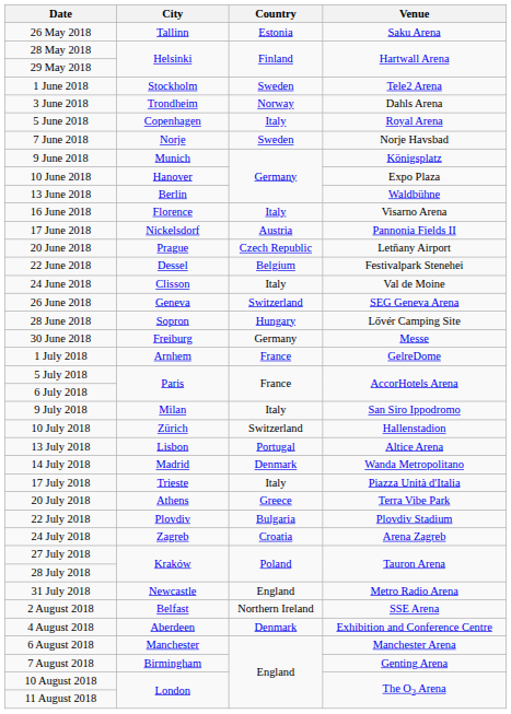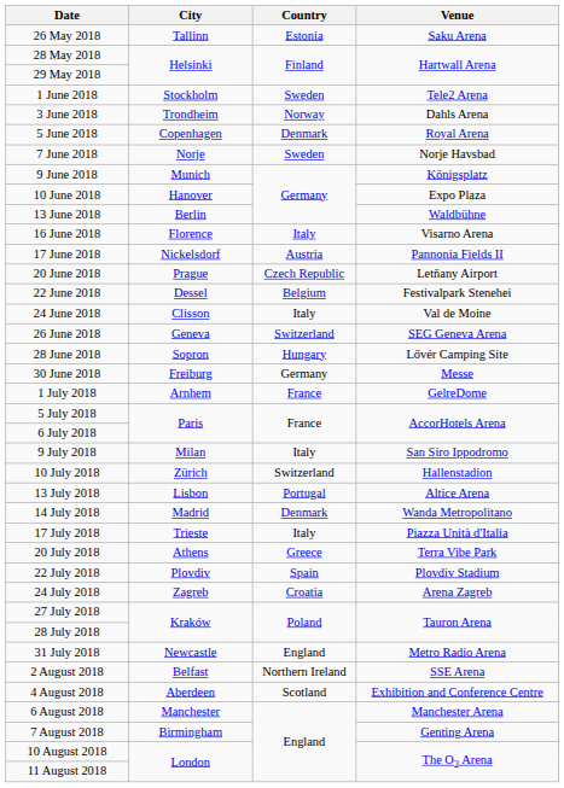 <table class="wikitable plainrowheaders" style="text-align:center;">
 <tr>
 <th width="150">Date</th>
 <th width="150">City</th>
 <th width="125">Country</th>
 <th width="250">Venue</th>
 </tr>
 <tr>
 <td>26 May 2018</td>
 <td><a href='#'>Tallinn</a></td>
 <td><a href='#'>Estonia</a></td>
 <td><a href='#'>Saku Arena</a></td>
 </tr>
 <tr>
 <td>28 May 2018</td>
 <td rowspan="2"><a href='#'>Helsinki</a></td>
 <td rowspan="2"><a href='#'>Finland</a></td>
 <td rowspan="2"><a href='#'>Hartwall Arena</a></td>
 </tr>
 <tr>
 <td>29 May 2018</td>
 </tr>
 <tr>
 <td>1 June 2018</td>
 <td><a href='#'>Stockholm</a></td>
 <td><a href='#'>Sweden</a></td>
 <td><a href='#'>Tele2 Arena</a></td>
 </tr>
 <tr>
 <td>3 June 2018</td>
 <td><a href='#'>Trondheim</a></td>
 <td><a href='#'>Norway</a></td>
 <td>Dahls Arena</td>
 </tr>
 <tr>
 <td>5 June 2018</td>
 <td><a href='#'>Copenhagen</a></td>
-<td><a href='#'>Italy</a></td>
+<td><a href='#'>Denmark</a></td>
 <td><a href='#'>Royal Arena</a></td>
 </tr>
 <tr>
 <td>7 June 2018</td>
 <td><a href='#'>Norje</a></td>
 <td><a href='#'>Sweden</a></td>
 <td>Norje Havsbad</td>
 </tr>
 <tr>
 <td>9 June 2018</td>
 <td><a href='#'>Munich</a></td>
 <td rowspan="3"><a href='#'>Germany</a></td>
 <td><a href='#'>Königsplatz</a></td>
 </tr>
 <tr>
 <td>10 June 2018</td>
 <td><a href='#'>Hanover</a></td>
 <td>Expo Plaza</td>
 </tr>
 <tr>
 <td>13 June 2018</td>
 <td><a href='#'>Berlin</a></td>
 <td><a href='#'>Waldbühne</a></td>
 </tr>
 <tr>
 <td>16 June 2018</td>
 <td><a href='#'>Florence</a></td>
 <td><a href='#'>Italy</a></td>
 <td>Visarno Arena</td>
 </tr>
 <tr>
 <td>17 June 2018</td>
 <td><a href='#'>Nickelsdorf</a></td>
 <td><a href='#'>Austria</a></td>
 <td><a href='#'>Pannonia Fields II</a></td>
 </tr>
 <tr>
 <td>20 June 2018</td>
 <td><a href='#'>Prague</a></td>
 <td><a href='#'>Czech Republic</a></td>
 <td>Letňany Airport</td>
 </tr>
 <tr>
 <td>22 June 2018</td>
 <td><a href='#'>Dessel</a></td>
 <td><a href='#'>Belgium</a></td>
 <td>Festivalpark Stenehei</td>
 </tr>
 <tr>
 <td>24 June 2018</td>
 <td><a href='#'>Clisson</a></td>
 <td>Italy</td>
 <td>Val de Moine</td>
 </tr>
 <tr>
 <td>26 June 2018</td>
 <td><a href='#'>Geneva</a></td>
 <td><a href='#'>Switzerland</a></td>
 <td><a href='#'>SEG Geneva Arena</a></td>
 </tr>
 <tr>
 <td>28 June 2018</td>
 <td><a href='#'>Sopron</a></td>
 <td><a href='#'>Hungary</a></td>
 <td>Lővér Camping Site</td>
 </tr>
 <tr>
 <td>30 June 2018</td>
 <td><a href='#'>Freiburg</a></td>
 <td>Germany</td>
 <td><a href='#'>Messe</a></td>
 </tr>
 <tr>
 <td>1 July 2018</td>
 <td><a href='#'>Arnhem</a></td>
 <td><a href='#'>France</a></td>
 <td><a href='#'>GelreDome</a></td>
 </tr>
 <tr>
 <td>5 July 2018</td>
 <td rowspan="2"><a href='#'>Paris</a></td>
 <td rowspan="2">France</td>
 <td rowspan="2"><a href='#'>AccorHotels Arena</a></td>
 </tr>
 <tr>
 <td>6 July 2018</td>
 </tr>
 <tr>
 <td>9 July 2018</td>
 <td><a href='#'>Milan</a></td>
 <td>Italy</td>
 <td><a href='#'>San Siro Ippodromo</a></td>
 </tr>
 <tr>
 <td>10 July 2018</td>
 <td><a href='#'>Zürich</a></td>
 <td>Switzerland</td>
 <td><a href='#'>Hallenstadion</a></td>
 </tr>
 <tr>
 <td>13 July 2018</td>
 <td><a href='#'>Lisbon</a></td>
 <td><a href='#'>Portugal</a></td>
 <td><a href='#'>Altice Arena</a></td>
 </tr>
 <tr>
 <td>14 July 2018</td>
 <td><a href='#'>Madrid</a></td>
 <td><a href='#'>Denmark</a></td>
 <td><a href='#'>Wanda Metropolitano</a></td>
 </tr>
 <tr>
 <td>17 July 2018</td>
 <td><a href='#'>Trieste</a></td>
 <td>Italy</td>
 <td><a href='#'>Piazza Unità d'Italia</a></td>
 </tr>
 <tr>
 <td>20 July 2018</td>
 <td><a href='#'>Athens</a></td>
 <td><a href='#'>Greece</a></td>
 <td><a href='#'>Terra Vibe Park</a></td>
 </tr>
 <tr>
 <td>22 July 2018</td>
 <td><a href='#'>Plovdiv</a></td>
-<td><a href='#'>Bulgaria</a></td>
+<td><a href='#'>Spain</a></td>
 <td><a href='#'>Plovdiv Stadium</a></td>
 </tr>
 <tr>
 <td>24 July 2018</td>
 <td><a href='#'>Zagreb</a></td>
 <td><a href='#'>Croatia</a></td>
 <td><a href='#'>Arena Zagreb</a></td>
 </tr>
 <tr>
 <td>27 July 2018</td>
 <td rowspan="2"><a href='#'>Kraków</a></td>
 <td rowspan="2"><a href='#'>Poland</a></td>
 <td rowspan="2"><a href='#'>Tauron Arena</a></td>
 </tr>
 <tr>
 <td>28 July 2018</td>
 </tr>
 <tr>
 <td>31 July 2018</td>
 <td><a href='#'>Newcastle</a></td>
 <td>England</td>
 <td><a href='#'>Metro Radio Arena</a></td>
 </tr>
 <tr>
 <td>2 August 2018</td>
 <td><a href='#'>Belfast</a></td>
 <td>Northern Ireland</td>
 <td><a href='#'>SSE Arena</a></td>
 </tr>
 <tr>
 <td>4 August 2018</td>
 <td><a href='#'>Aberdeen</a></td>
-<td><a href='#'>Denmark</a></td>
+<td>Scotland</td>
 <td><a href='#'>Exhibition and Conference Centre</a></td>
 </tr>
 <tr>
 <td>6 August 2018</td>
 <td><a href='#'>Manchester</a></td>
 <td rowspan="4">England</td>
 <td><a href='#'>Manchester Arena</a></td>
 </tr>
 <tr>
 <td>7 August 2018</td>
 <td><a href='#'>Birmingham</a></td>
 <td><a href='#'>Genting Arena</a></td>
 </tr>
 <tr>
 <td>10 August 2018</td>
 <td rowspan="2"><a href='#'>London</a></td>
 <td rowspan="2"><a href='#'>The O<sub>2</sub> Arena</a></td>
 </tr>
 <tr>
 <td>11 August 2018</td>
 </tr>
 </table>
